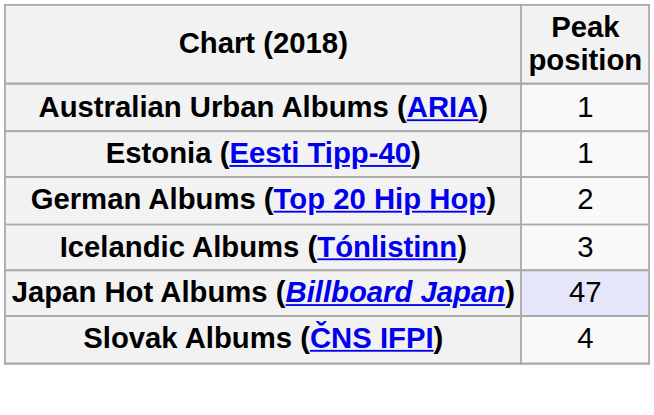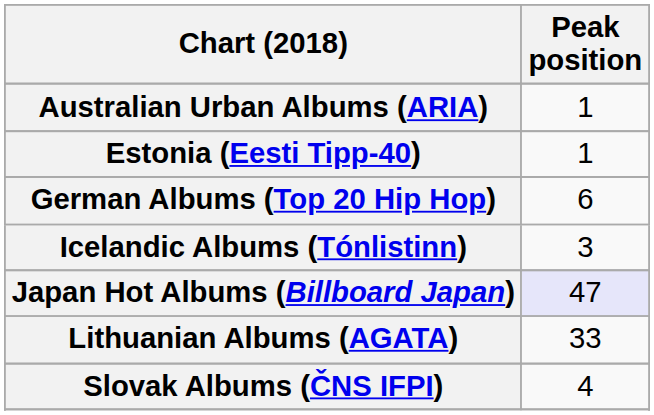 <table class="wikitable sortable plainrowheaders" style="text-align:center">
 <tr>
 <th scope="col">Chart (2018)</th>
 <th scope="col">Peak<br> position</th>
 </tr>
 <tr>
 </tr>
 <tr>
 <th scope="row">Australian Urban Albums (<a href='#'>ARIA</a>)</th>
 <td>1</td>
 </tr>
 <tr>
 </tr>
 <tr>
 </tr>
 <tr>
 </tr>
 <tr>
 </tr>
 <tr>
 </tr>
 <tr>
 </tr>
 <tr>
 </tr>
 <tr>
 <th scope="row">Estonia (<a href='#'>Eesti Tipp-40</a>)</th>
 <td>1</td>
 </tr>
 <tr>
 </tr>
 <tr>
 </tr>
 <tr>
 </tr>
 <tr>
 <th scope="row">German Albums (<a href='#'>Top 20 Hip Hop</a>)</th>
-<td>2</td>
+<td>6</td>
 </tr>
 <tr>
 <th scope="row">Icelandic Albums (<a href='#'>Tónlistinn</a>)</th>
 <td>3</td>
 </tr>
 <tr>
 </tr>
 <tr>
 </tr>
 <tr>
 <th scope="row">Japan Hot Albums (<em><a href='#'>Billboard Japan</a></em>)</th>
 <td style="background: lavender;">47</td>
+</tr>
+<tr>
+<th scope="row">Lithuanian Albums (<a href='#'>AGATA</a>)</th>
+<td>33</td>
 </tr>
 <tr>
 </tr>
 <tr>
 </tr>
 <tr>
 </tr>
 <tr>
 </tr>
 <tr>
 <th scope="row">Slovak Albums (<a href='#'>ČNS IFPI</a>)</th>
 <td>4</td>
 </tr>
 <tr>
 </tr>
 <tr>
 </tr>
 <tr>
 </tr>
 <tr>
 </tr>
 <tr>
 </tr>
 <tr>
 </tr>
 <tr>
 </tr>
 </table>
